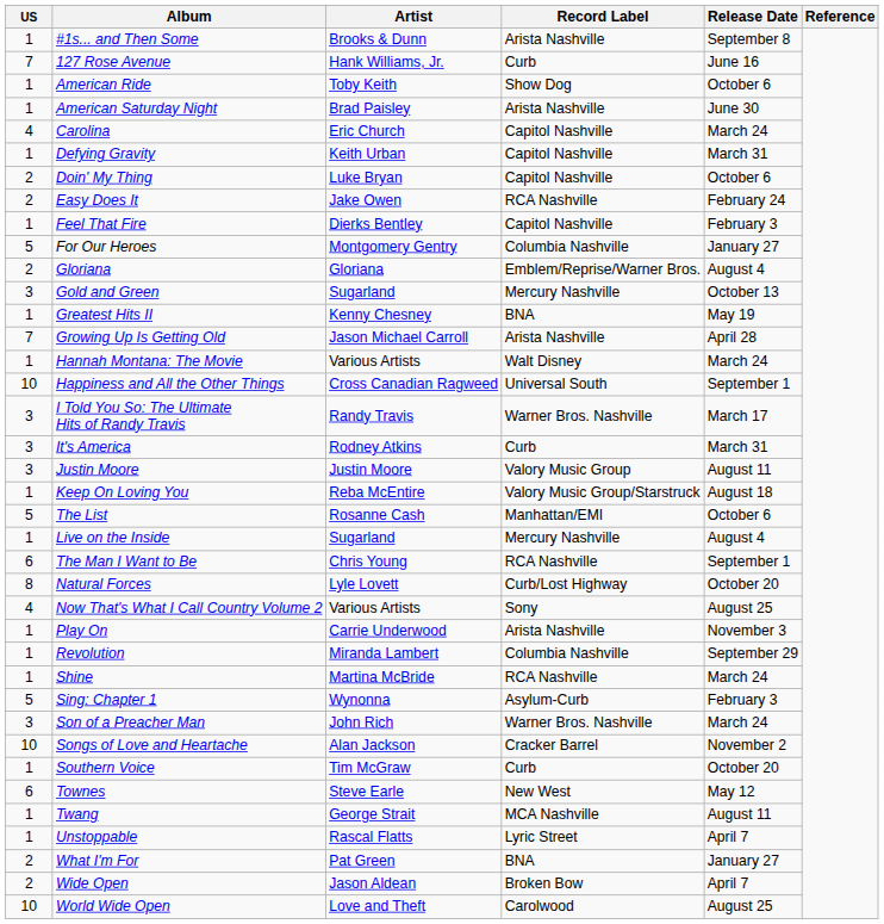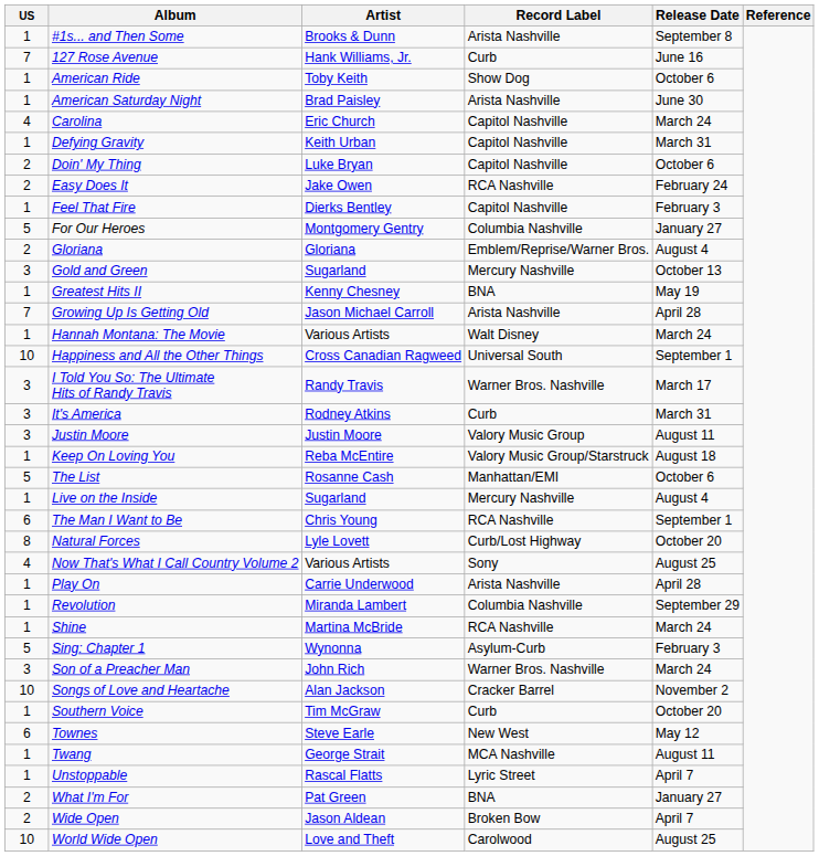 <table class="wikitable sortable">
 <tr>
 <th width=45><small>US</small></th>
 <th>Album</th>
 <th>Artist</th>
 <th>Record Label</th>
 <th>Release Date</th>
 <th>Reference</th>
 </tr>
 <tr>
 <td align=center>1</td>
 <td><em><a href='#'>#1s... and Then Some</a></em></td>
 <td><a href='#'>Brooks & Dunn</a></td>
 <td>Arista Nashville</td>
 <td>September 8</td>
 </tr>
 <tr>
 <td align=center>7</td>
 <td><em><a href='#'>127 Rose Avenue</a></em></td>
 <td><a href='#'>Hank Williams, Jr.</a></td>
 <td>Curb</td>
 <td>June 16</td>
 </tr>
 <tr>
 <td align=center>1</td>
 <td><em><a href='#'>American Ride</a></em></td>
 <td><a href='#'>Toby Keith</a></td>
 <td>Show Dog</td>
 <td>October 6</td>
 </tr>
 <tr>
 <td align=center>1</td>
 <td><em><a href='#'>American Saturday Night</a></em></td>
 <td><a href='#'>Brad Paisley</a></td>
 <td>Arista Nashville</td>
 <td>June 30</td>
 </tr>
 <tr>
 <td align=center>4</td>
 <td><em><a href='#'>Carolina</a></em></td>
 <td><a href='#'>Eric Church</a></td>
 <td>Capitol Nashville</td>
 <td>March 24</td>
 </tr>
 <tr>
 <td align=center>1</td>
 <td><em><a href='#'>Defying Gravity</a></em></td>
 <td><a href='#'>Keith Urban</a></td>
 <td>Capitol Nashville</td>
 <td>March 31</td>
 </tr>
 <tr>
 <td align=center>2</td>
 <td><em><a href='#'>Doin' My Thing</a></em></td>
 <td><a href='#'>Luke Bryan</a></td>
 <td>Capitol Nashville</td>
 <td>October 6</td>
 </tr>
 <tr>
 <td align=center>2</td>
 <td><em><a href='#'>Easy Does It</a></em></td>
 <td><a href='#'>Jake Owen</a></td>
 <td>RCA Nashville</td>
 <td>February 24</td>
 </tr>
 <tr>
 <td align=center>1</td>
 <td><em><a href='#'>Feel That Fire</a></em></td>
 <td><a href='#'>Dierks Bentley</a></td>
 <td>Capitol Nashville</td>
 <td>February 3</td>
 </tr>
 <tr>
 <td align=center>5</td>
 <td><em>For Our Heroes</em></td>
 <td><a href='#'>Montgomery Gentry</a></td>
 <td>Columbia Nashville</td>
 <td>January 27</td>
 </tr>
 <tr>
 <td align=center>2</td>
 <td><em><a href='#'>Gloriana</a></em></td>
 <td><a href='#'>Gloriana</a></td>
 <td>Emblem/Reprise/Warner Bros.</td>
 <td>August 4</td>
 </tr>
 <tr>
 <td align=center>3</td>
 <td><em><a href='#'>Gold and Green</a></em></td>
 <td><a href='#'>Sugarland</a></td>
 <td>Mercury Nashville</td>
 <td>October 13</td>
 </tr>
 <tr>
 <td align=center>1</td>
 <td><em><a href='#'>Greatest Hits II</a></em></td>
 <td><a href='#'>Kenny Chesney</a></td>
 <td>BNA</td>
 <td>May 19</td>
 </tr>
 <tr>
 <td align=center>7</td>
 <td><em><a href='#'>Growing Up Is Getting Old</a></em></td>
 <td><a href='#'>Jason Michael Carroll</a></td>
 <td>Arista Nashville</td>
 <td>April 28</td>
 </tr>
 <tr>
 <td align=center>1</td>
 <td><em><a href='#'>Hannah Montana: The Movie</a></em></td>
 <td>Various Artists</td>
 <td>Walt Disney</td>
 <td>March 24</td>
 </tr>
 <tr>
 <td align=center>10</td>
 <td><em><a href='#'>Happiness and All the Other Things</a></em></td>
 <td><a href='#'>Cross Canadian Ragweed</a></td>
 <td>Universal South</td>
 <td>September 1</td>
 </tr>
 <tr>
 <td align=center>3</td>
 <td><em><a href='#'>I Told You So: The Ultimate<br>Hits of Randy Travis</a></em></td>
 <td><a href='#'>Randy Travis</a></td>
 <td>Warner Bros. Nashville</td>
 <td>March 17</td>
 </tr>
 <tr>
 <td align=center>3</td>
 <td><em><a href='#'>It's America</a></em></td>
 <td><a href='#'>Rodney Atkins</a></td>
 <td>Curb</td>
 <td>March 31</td>
 </tr>
 <tr>
 <td align=center>3</td>
 <td><em><a href='#'>Justin Moore</a></em></td>
 <td><a href='#'>Justin Moore</a></td>
 <td>Valory Music Group</td>
 <td>August 11</td>
 </tr>
 <tr>
 <td align=center>1</td>
 <td><em><a href='#'>Keep On Loving You</a></em></td>
 <td><a href='#'>Reba McEntire</a></td>
 <td>Valory Music Group/Starstruck</td>
 <td>August 18</td>
 </tr>
 <tr>
 <td align=center>5</td>
 <td><em><a href='#'>The List</a></em></td>
 <td><a href='#'>Rosanne Cash</a></td>
 <td>Manhattan/EMI</td>
 <td>October 6</td>
 </tr>
 <tr>
 <td align=center>1</td>
 <td><em><a href='#'>Live on the Inside</a></em></td>
 <td><a href='#'>Sugarland</a></td>
 <td>Mercury Nashville</td>
 <td>August 4</td>
 </tr>
 <tr>
 <td align=center>6</td>
 <td><em><a href='#'>The Man I Want to Be</a></em></td>
 <td><a href='#'>Chris Young</a></td>
 <td>RCA Nashville</td>
 <td>September 1</td>
 </tr>
 <tr>
 <td align=center>8</td>
 <td><em><a href='#'>Natural Forces</a></em></td>
 <td><a href='#'>Lyle Lovett</a></td>
 <td>Curb/Lost Highway</td>
 <td>October 20</td>
 </tr>
 <tr>
 <td align=center>4</td>
 <td><em><a href='#'>Now That's What I Call Country Volume 2</a></em></td>
 <td>Various Artists</td>
 <td>Sony</td>
 <td>August 25</td>
 </tr>
 <tr>
 <td align=center>1</td>
 <td><em><a href='#'>Play On</a></em></td>
 <td><a href='#'>Carrie Underwood</a></td>
 <td>Arista Nashville</td>
-<td>November 3</td>
+<td>April 28</td>
 </tr>
 <tr>
 <td align=center>1</td>
 <td><em><a href='#'>Revolution</a></em></td>
 <td><a href='#'>Miranda Lambert</a></td>
 <td>Columbia Nashville</td>
 <td>September 29</td>
 </tr>
 <tr>
 <td align=center>1</td>
 <td><em><a href='#'>Shine</a></em></td>
 <td><a href='#'>Martina McBride</a></td>
 <td>RCA Nashville</td>
 <td>March 24</td>
 </tr>
 <tr>
 <td align=center>5</td>
 <td><em><a href='#'>Sing: Chapter 1</a></em></td>
 <td><a href='#'>Wynonna</a></td>
 <td>Asylum-Curb</td>
 <td>February 3</td>
 </tr>
 <tr>
 <td align=center>3</td>
 <td><em><a href='#'>Son of a Preacher Man</a></em></td>
 <td><a href='#'>John Rich</a></td>
 <td>Warner Bros. Nashville</td>
 <td>March 24</td>
 </tr>
 <tr>
 <td align=center>10</td>
 <td><em><a href='#'>Songs of Love and Heartache</a></em></td>
 <td><a href='#'>Alan Jackson</a></td>
 <td>Cracker Barrel</td>
 <td>November 2</td>
 </tr>
 <tr>
 <td align=center>1</td>
 <td><em><a href='#'>Southern Voice</a></em></td>
 <td><a href='#'>Tim McGraw</a></td>
 <td>Curb</td>
 <td>October 20</td>
 </tr>
 <tr>
 <td align=center>6</td>
 <td><em><a href='#'>Townes</a></em></td>
 <td><a href='#'>Steve Earle</a></td>
 <td>New West</td>
 <td>May 12</td>
 </tr>
 <tr>
 <td align=center>1</td>
 <td><em><a href='#'>Twang</a></em></td>
 <td><a href='#'>George Strait</a></td>
 <td>MCA Nashville</td>
 <td>August 11</td>
 </tr>
 <tr>
 <td align=center>1</td>
 <td><em><a href='#'>Unstoppable</a></em></td>
 <td><a href='#'>Rascal Flatts</a></td>
 <td>Lyric Street</td>
 <td>April 7</td>
 </tr>
 <tr>
 <td align=center>2</td>
 <td><em><a href='#'>What I'm For</a></em></td>
 <td><a href='#'>Pat Green</a></td>
 <td>BNA</td>
 <td>January 27</td>
 </tr>
 <tr>
 <td align=center>2</td>
 <td><em><a href='#'>Wide Open</a></em></td>
 <td><a href='#'>Jason Aldean</a></td>
 <td>Broken Bow</td>
 <td>April 7</td>
 </tr>
 <tr>
 <td align=center>10</td>
 <td><em><a href='#'>World Wide Open</a></em></td>
 <td><a href='#'>Love and Theft</a></td>
 <td>Carolwood</td>
 <td>August 25</td>
 </tr>
 </table>
